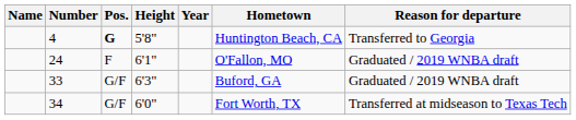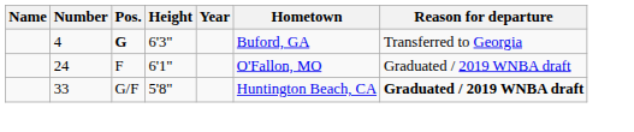 <table class="wikitable sortable" border="1">
 <tr>
 <th>Name</th>
 <th>Number</th>
 <th>Pos.</th>
 <th>Height</th>
 <th>Year</th>
 <th>Hometown</th>
 <th class="unsortable">Reason for departure</th>
 </tr>
 <tr>
 <td></td>
 <td>4</td>
 <td><strong>G</strong></td>
-<td>5'8"</td>
+<td>6'3"</td>
 <td></td>
-<td><a href='#'>Huntington Beach, CA</a></td>
+<td><a href='#'>Buford, GA</a></td>
 <td>Transferred to <a href='#'>Georgia</a></td>
 </tr>
 <tr>
 <td></td>
 <td>24</td>
 <td>F</td>
 <td>6'1"</td>
 <td></td>
 <td><a href='#'>O'Fallon, MO</a></td>
 <td>Graduated / <a href='#'>2019 WNBA draft</a></td>
 </tr>
 <tr>
 <td></td>
 <td>33</td>
 <td>G/F</td>
-<td>6'3"</td>
+<td>5'8"</td>
 <td></td>
-<td><a href='#'>Buford, GA</a></td>
-<td>Graduated / 2019 WNBA draft</td>
-</tr>
-<tr>
-<td></td>
-<td>34</td>
-<td>G/F</td>
-<td>6'0"</td>
-<td></td>
-<td><a href='#'>Fort Worth, TX</a></td>
-<td>Transferred at midseason to <a href='#'>Texas Tech</a></td>
+<td><a href='#'>Huntington Beach, CA</a></td>
+<td><strong>Graduated / 2019 WNBA draft</strong></td>
 </tr>
 </table>
